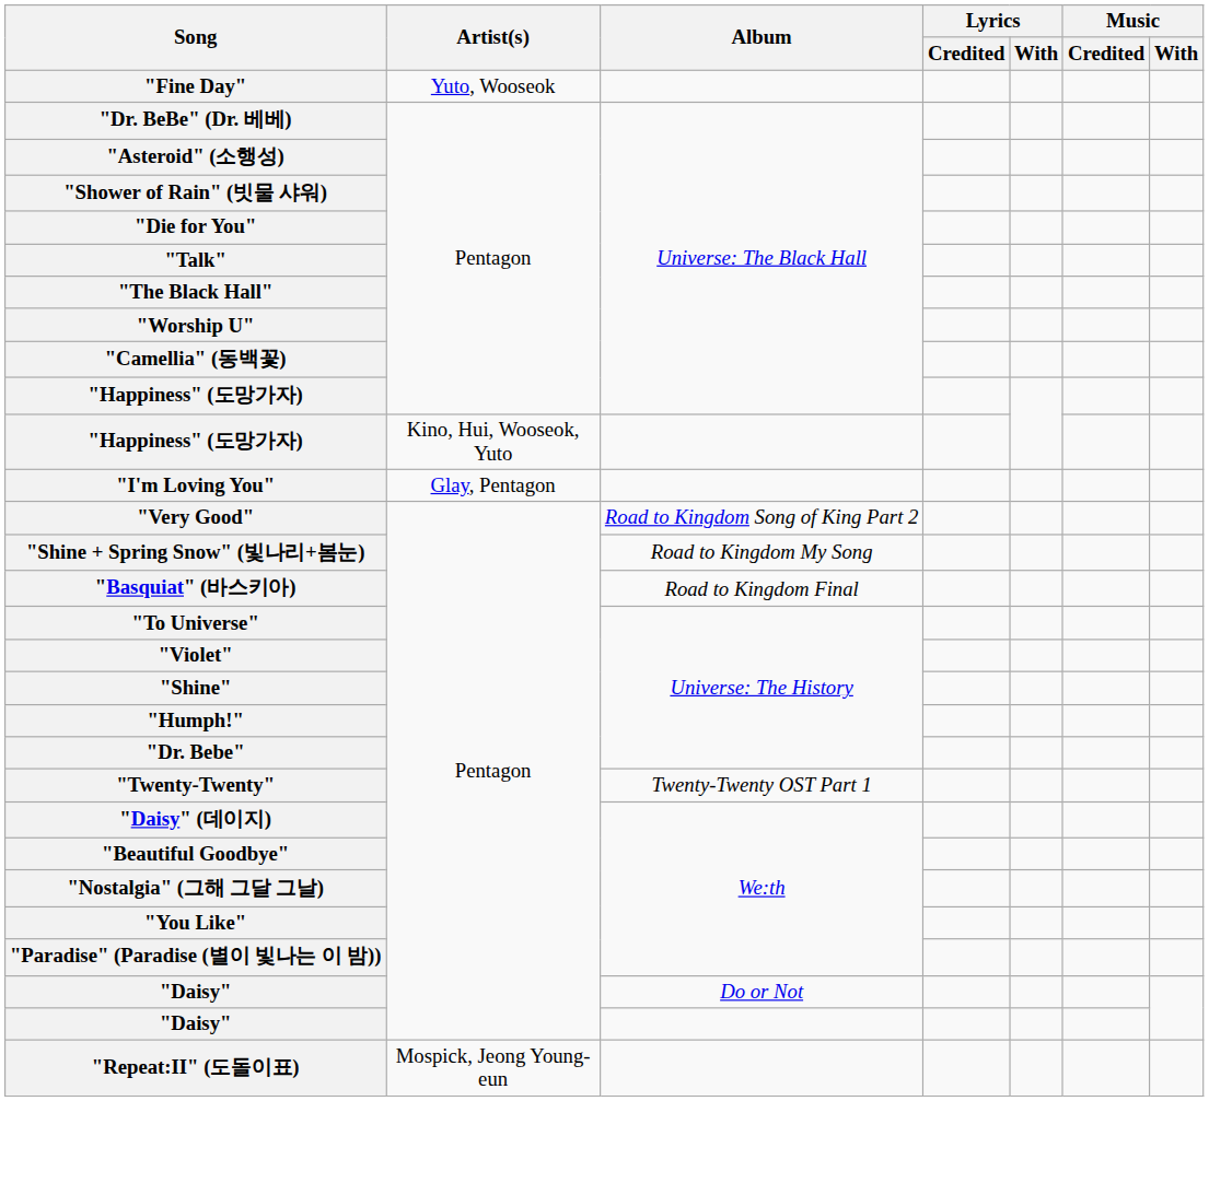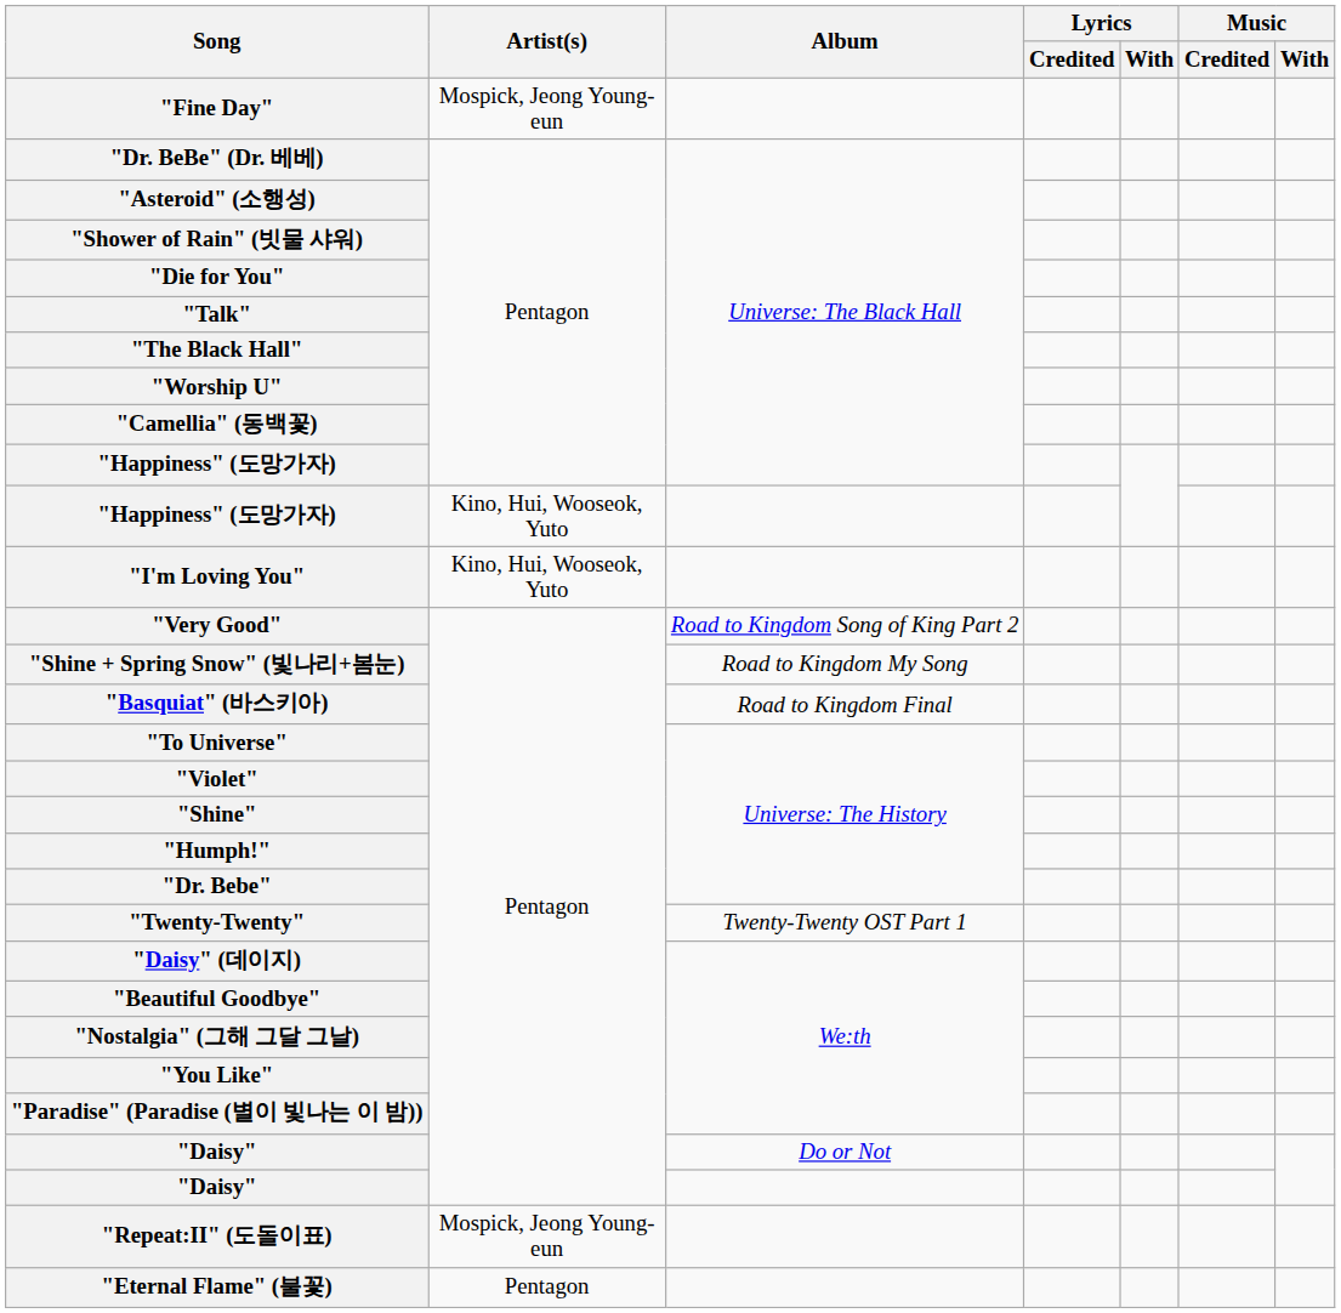 <table class="wikitable plainrowheaders" style="text-align:center">
 <tr>
 <th rowspan="2">Song</th>
 <th rowspan="2" style="width:10em;">Artist(s)</th>
 <th rowspan="2">Album</th>
 <th colspan="2">Lyrics</th>
 <th colspan="2">Music</th>
 </tr>
 <tr>
 <th>Credited</th>
 <th>With</th>
 <th>Credited</th>
 <th>With</th>
 </tr>
 <tr>
 <th scope="row">"Fine Day"</th>
-<td><a href='#'>Yuto</a>, Wooseok</td>
+<td>Mospick, Jeong Young-eun </td>
 <td></td>
 <td></td>
 <td></td>
 <td></td>
 <td></td>
 </tr>
 <tr>
 <th scope="row">"Dr. BeBe" (Dr. 베베)</th>
 <td rowspan="9">Pentagon</td>
 <td rowspan="9"><em><a href='#'>Universe: The Black Hall</a></em></td>
 <td></td>
 <td></td>
 <td></td>
 <td></td>
 </tr>
 <tr>
 <th scope="row">"Asteroid" (소행성)</th>
 <td></td>
 <td></td>
 <td></td>
 <td></td>
 </tr>
 <tr>
 <th scope="row">"Shower of Rain" (빗물 샤워)</th>
 <td></td>
 <td></td>
 <td></td>
 <td></td>
 </tr>
 <tr>
 <th scope="row">"Die for You"</th>
 <td></td>
 <td></td>
 <td></td>
 <td></td>
 </tr>
 <tr>
 <th scope="row">"Talk"</th>
 <td></td>
 <td></td>
 <td></td>
 <td></td>
 </tr>
 <tr>
 <th scope="row">"The Black Hall"</th>
 <td></td>
 <td></td>
 <td></td>
 <td></td>
 </tr>
 <tr>
 <th scope="row">"Worship U"</th>
 <td></td>
 <td></td>
 <td></td>
 <td></td>
 </tr>
 <tr>
 <th scope="row">"Camellia" (동백꽃)</th>
 <td></td>
 <td></td>
 <td></td>
 <td></td>
 </tr>
 <tr>
 <th scope="row">"Happiness" (도망가자)<br></th>
 <td></td>
 <td rowspan="2"></td>
 <td></td>
 <td></td>
 </tr>
 <tr>
 <th scope="row">"Happiness" (도망가자)<br></th>
 <td>Kino, Hui, Wooseok, Yuto</td>
 <td></td>
 <td></td>
 <td></td>
 <td></td>
 </tr>
 <tr>
 <th scope="row">"I'm Loving You"<br></th>
-<td><a href='#'>Glay</a>, Pentagon</td>
+<td>Kino, Hui, Wooseok, Yuto</td>
 <td></td>
 <td></td>
 <td></td>
 <td></td>
 <td></td>
 </tr>
 <tr>
 <th scope="row">"Very Good"<br></th>
 <td rowspan="16">Pentagon</td>
 <td><em><a href='#'>Road to Kingdom</a> Song of King Part 2</em></td>
 <td></td>
 <td></td>
 <td></td>
 <td></td>
 </tr>
 <tr>
 <th scope="row">"Shine + Spring Snow" (빛나리+봄눈)</th>
 <td><em>Road to Kingdom My Song</em></td>
 <td></td>
 <td></td>
 <td></td>
 <td></td>
 </tr>
 <tr>
 <th scope="row">"<a href='#'>Basquiat</a>" (바스키아)</th>
 <td><em>Road to Kingdom Final</em></td>
 <td></td>
 <td></td>
 <td></td>
 <td></td>
 </tr>
 <tr>
 <th scope="row">"To Universe" <br></th>
 <td rowspan="5"><em><a href='#'>Universe: The History</a></em></td>
 <td></td>
 <td></td>
 <td></td>
 <td></td>
 </tr>
 <tr>
 <th scope="row">"Violet"<br></th>
 <td></td>
 <td></td>
 <td></td>
 <td></td>
 </tr>
 <tr>
 <th scope="row">"Shine"<br></th>
 <td></td>
 <td></td>
 <td></td>
 <td></td>
 </tr>
 <tr>
 <th scope="row">"Humph!"<br></th>
 <td></td>
 <td></td>
 <td></td>
 <td></td>
 </tr>
 <tr>
 <th scope="row">"Dr. Bebe"<br></th>
 <td></td>
 <td></td>
 <td></td>
 <td></td>
 </tr>
 <tr>
 <th scope="row">"Twenty-Twenty"</th>
 <td><em>Twenty-Twenty OST Part 1</em></td>
 <td></td>
 <td></td>
 <td></td>
 <td></td>
 </tr>
 <tr>
 <th scope="row">"<a href='#'>Daisy</a>" (데이지)</th>
 <td rowspan="5"><em><a href='#'>We:th</a></em></td>
 <td></td>
 <td></td>
 <td></td>
 <td></td>
 </tr>
 <tr>
 <th scope="row">"Beautiful Goodbye"</th>
 <td></td>
 <td></td>
 <td></td>
 <td></td>
 </tr>
 <tr>
 <th scope="row">"Nostalgia" (그해 그달 그날)</th>
 <td></td>
 <td></td>
 <td></td>
 <td></td>
 </tr>
 <tr>
 <th scope="row">"You Like"</th>
 <td></td>
 <td></td>
 <td></td>
 <td></td>
 </tr>
 <tr>
 <th scope="row">"Paradise" (Paradise (별이 빛나는 이 밤))</th>
 <td></td>
 <td></td>
 <td></td>
 <td></td>
 </tr>
 <tr>
 <th scope="row">"Daisy"<br></th>
 <td><em><a href='#'>Do or Not</a><strong><strong><em></td>
 <td></td>
 <td></td>
 <td></td>
 <td rowspan="2"></td>
 </tr>
 <tr>
 <th scope="row">"Daisy"<br></th>
 <td></td>
 <td></td>
 <td></td>
 <td></td>
 </tr>
 <tr>
 <th scope="row">"Repeat:II" (도돌이표)</th>
 <td>Mospick, Jeong Young-eun </td>
 <td></td>
 <td></td>
 <td></td>
 <td></td>
 <td></td>
 </tr>
+<tr>
+<th scope="row">"Eternal Flame" (불꽃)</th>
+<td>Pentagon</td>
+<td></td>
+<td></td>
+<td></td>
+<td></td>
+<td></td>
+</tr>
 </table>
